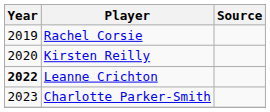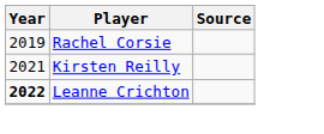 <table class="wikitable sortable">
 <tr>
 <th>Year</th>
 <th>Player</th>
 <th>Source</th>
 </tr>
 <tr>
 <td>2019</td>
 <td><a href='#'>Rachel Corsie</a></td>
 <td></td>
 </tr>
 <tr>
-<td>2020</td>
+<td>2021</td>
 <td><a href='#'>Kirsten Reilly</a></td>
 <td></td>
 </tr>
 <tr>
 <td><strong>2022</strong></td>
 <td><a href='#'>Leanne Crichton</a></td>
 <td></td>
 </tr>
 <tr>
-<td>2023</td>
-<td><a href='#'>Charlotte Parker-Smith</a></td>
-<td></td>
-</tr>
-<tr>
 </tr>
 </table>
